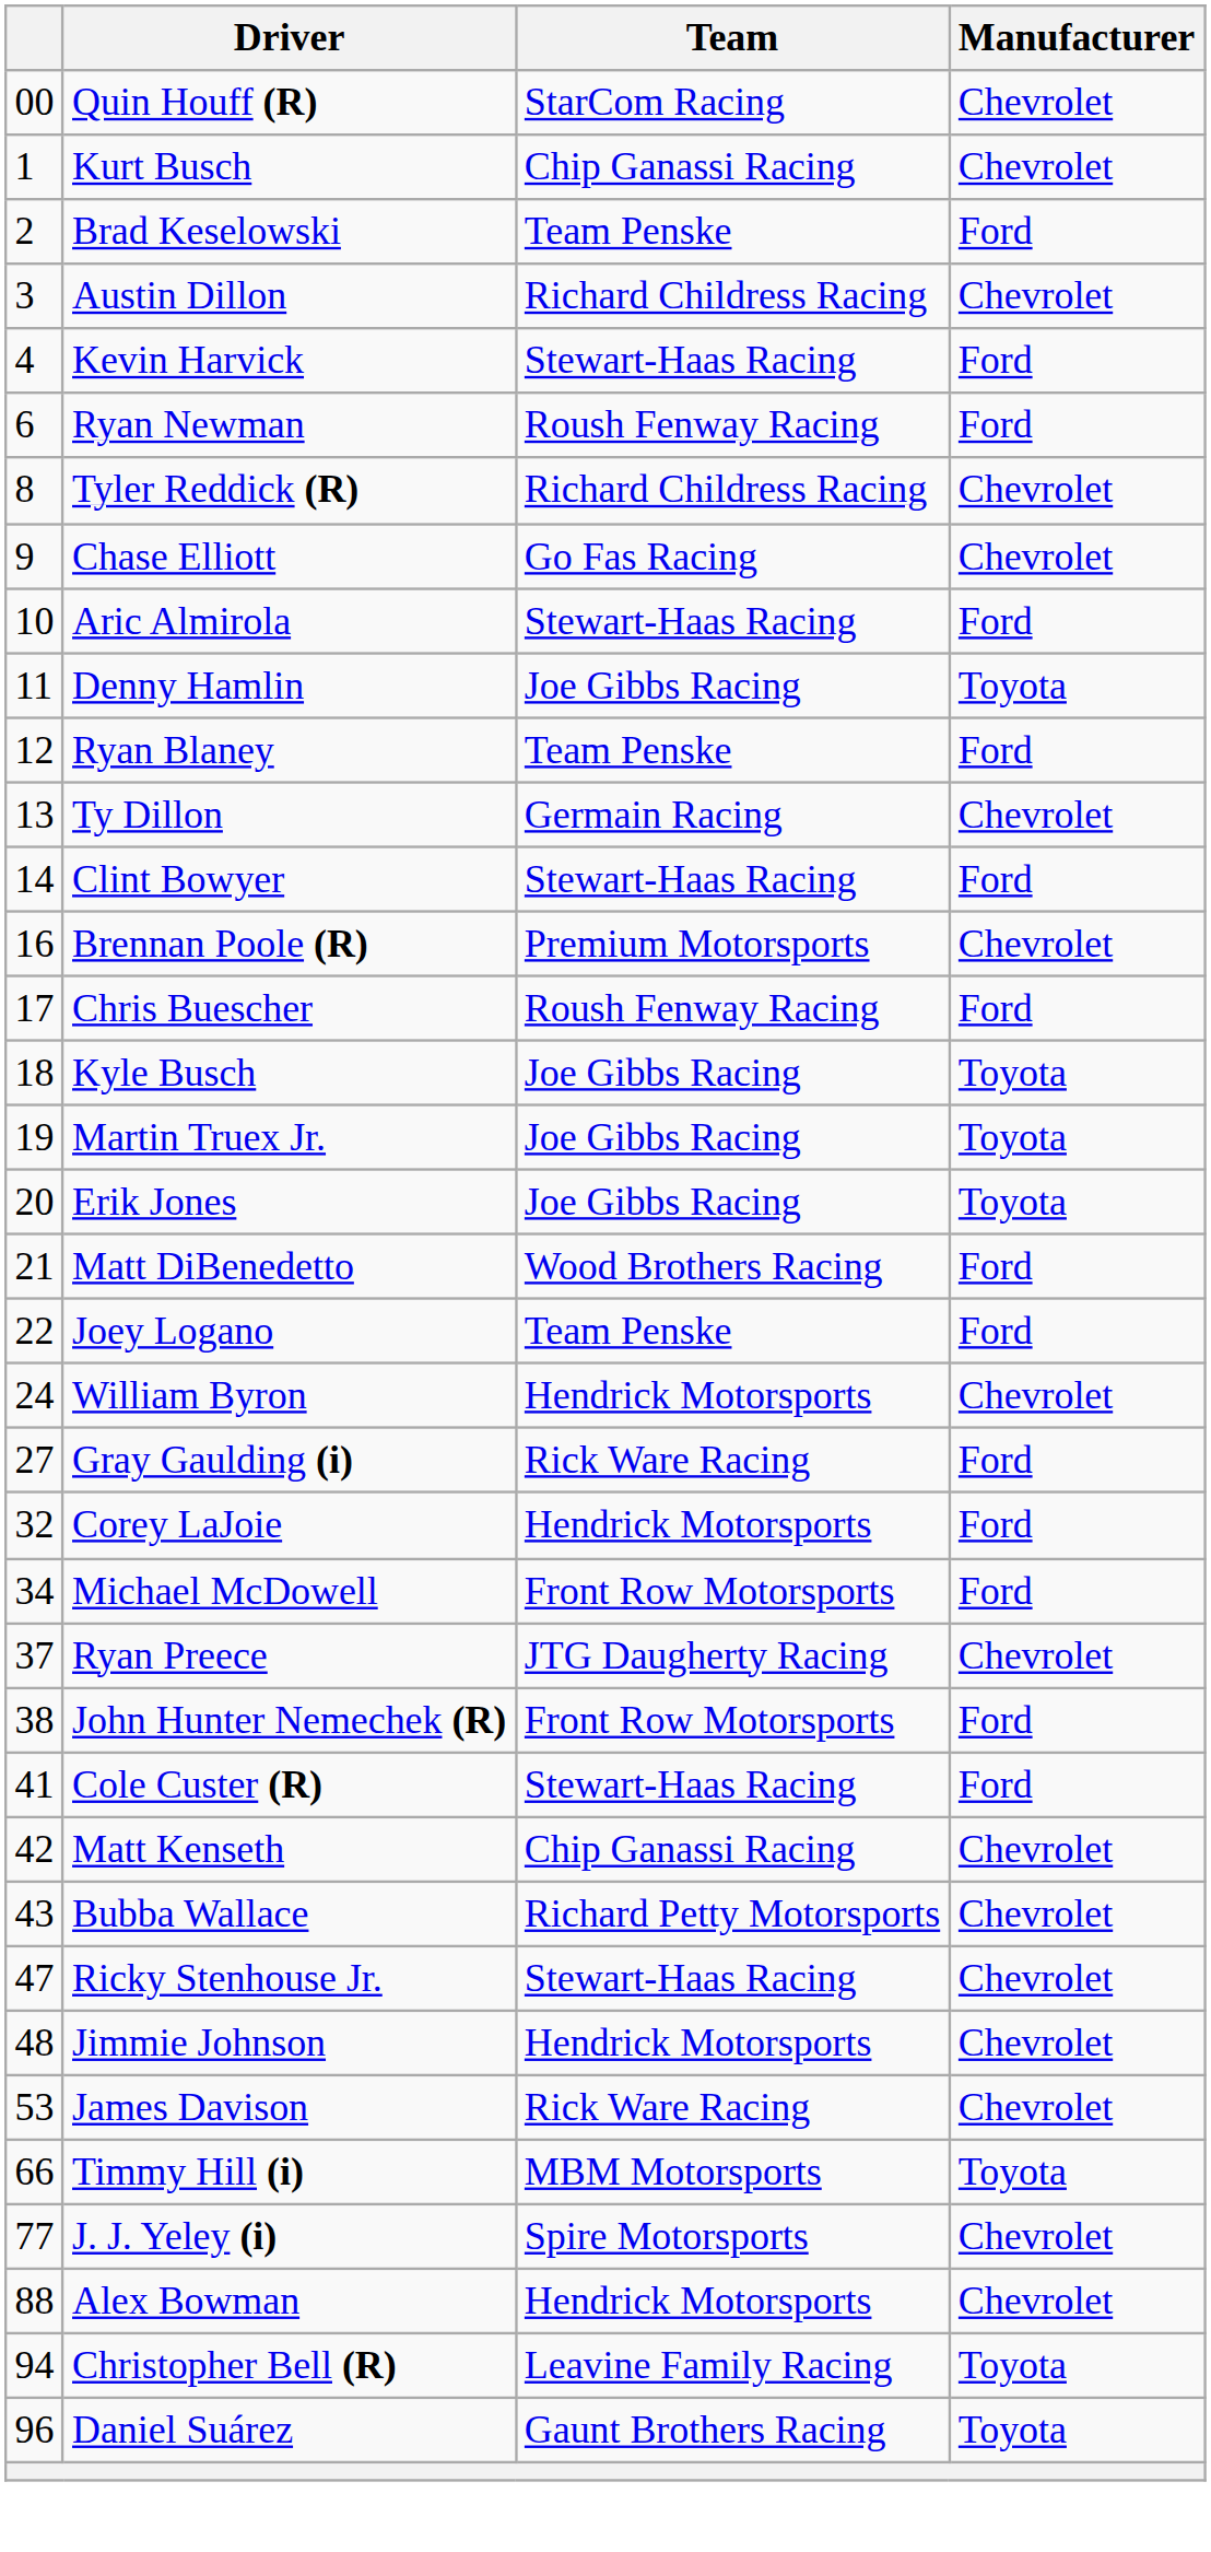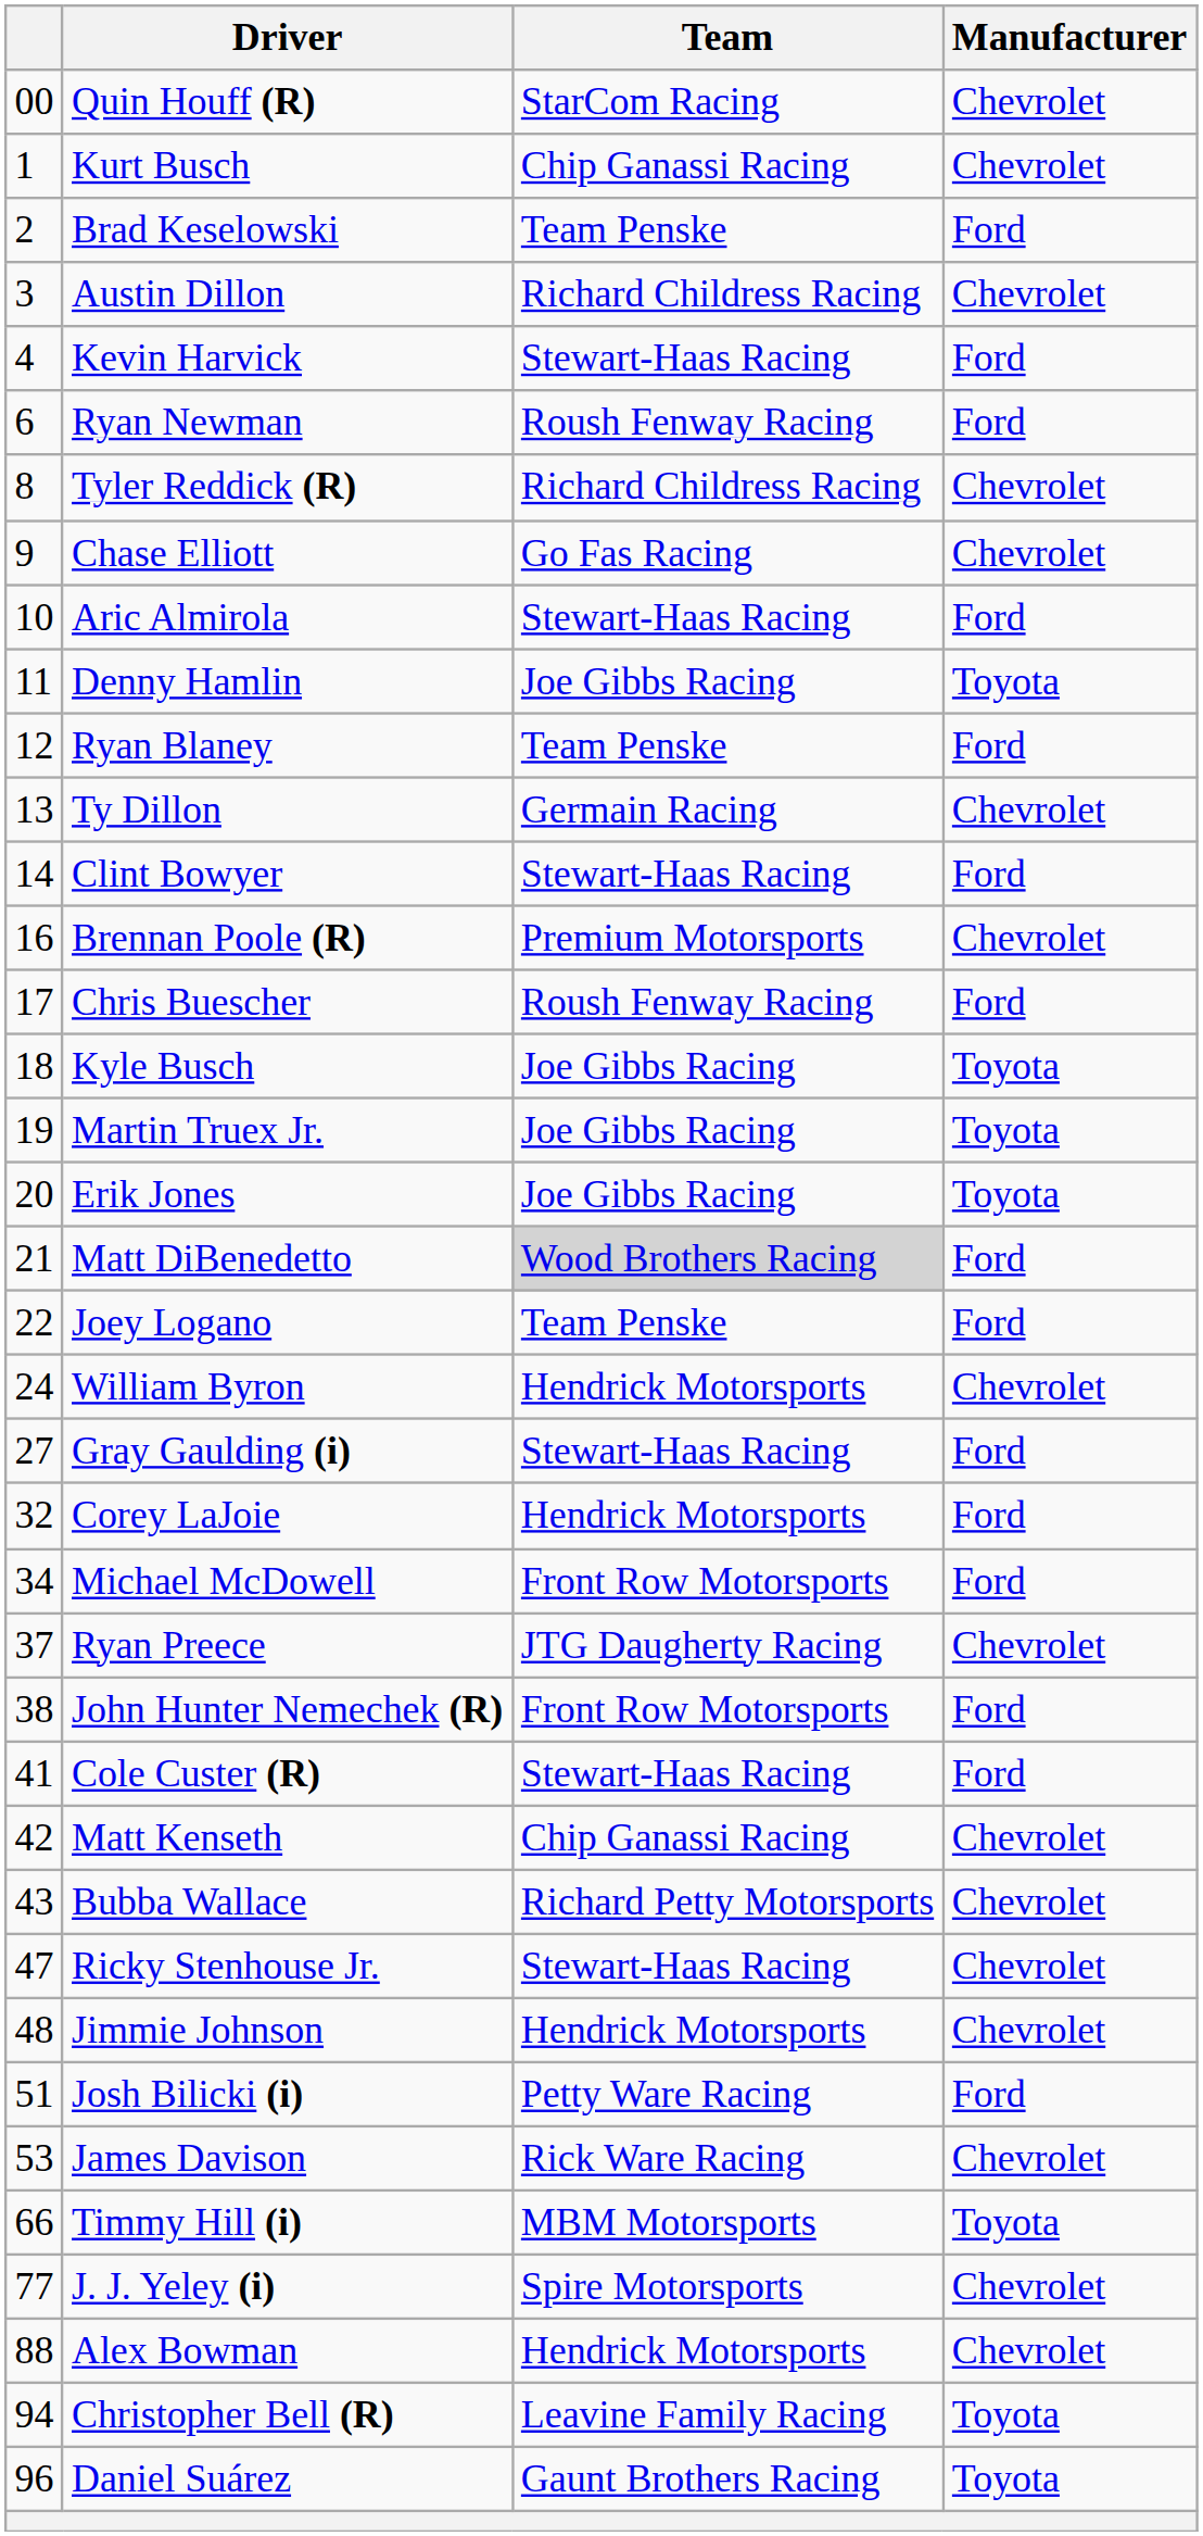 <table class="wikitable" style="font-size:95%">
 <tr>
 <th></th>
 <th>Driver</th>
 <th>Team</th>
 <th>Manufacturer</th>
 </tr>
 <tr>
 <td>00</td>
 <td><a href='#'>Quin Houff</a> <strong>(R)</strong></td>
 <td><a href='#'>StarCom Racing</a></td>
 <td><a href='#'>Chevrolet</a></td>
 </tr>
 <tr>
 <td>1</td>
 <td><a href='#'>Kurt Busch</a></td>
 <td><a href='#'>Chip Ganassi Racing</a></td>
 <td><a href='#'>Chevrolet</a></td>
 </tr>
 <tr>
 <td>2</td>
 <td><a href='#'>Brad Keselowski</a></td>
 <td><a href='#'>Team Penske</a></td>
 <td><a href='#'>Ford</a></td>
 </tr>
 <tr>
 <td>3</td>
 <td><a href='#'>Austin Dillon</a></td>
 <td><a href='#'>Richard Childress Racing</a></td>
 <td><a href='#'>Chevrolet</a></td>
 </tr>
 <tr>
 <td>4</td>
 <td><a href='#'>Kevin Harvick</a></td>
 <td><a href='#'>Stewart-Haas Racing</a></td>
 <td><a href='#'>Ford</a></td>
 </tr>
 <tr>
 <td>6</td>
 <td><a href='#'>Ryan Newman</a></td>
 <td><a href='#'>Roush Fenway Racing</a></td>
 <td><a href='#'>Ford</a></td>
 </tr>
 <tr>
 <td>8</td>
 <td><a href='#'>Tyler Reddick</a> <strong>(R)</strong></td>
 <td><a href='#'>Richard Childress Racing</a></td>
 <td><a href='#'>Chevrolet</a></td>
 </tr>
 <tr>
 <td>9</td>
 <td><a href='#'>Chase Elliott</a></td>
 <td><a href='#'>Go Fas Racing</a></td>
 <td><a href='#'>Chevrolet</a></td>
 </tr>
 <tr>
 <td>10</td>
 <td><a href='#'>Aric Almirola</a></td>
 <td><a href='#'>Stewart-Haas Racing</a></td>
 <td><a href='#'>Ford</a></td>
 </tr>
 <tr>
 <td>11</td>
 <td><a href='#'>Denny Hamlin</a></td>
 <td><a href='#'>Joe Gibbs Racing</a></td>
 <td><a href='#'>Toyota</a></td>
 </tr>
 <tr>
 <td>12</td>
 <td><a href='#'>Ryan Blaney</a></td>
 <td><a href='#'>Team Penske</a></td>
 <td><a href='#'>Ford</a></td>
 </tr>
 <tr>
 <td>13</td>
 <td><a href='#'>Ty Dillon</a></td>
 <td><a href='#'>Germain Racing</a></td>
 <td><a href='#'>Chevrolet</a></td>
 </tr>
 <tr>
 <td>14</td>
 <td><a href='#'>Clint Bowyer</a></td>
 <td><a href='#'>Stewart-Haas Racing</a></td>
 <td><a href='#'>Ford</a></td>
 </tr>
 <tr>
 <td>16</td>
 <td><a href='#'>Brennan Poole</a> <strong>(R)</strong></td>
 <td><a href='#'>Premium Motorsports</a></td>
 <td><a href='#'>Chevrolet</a></td>
 </tr>
 <tr>
 <td>17</td>
 <td><a href='#'>Chris Buescher</a></td>
 <td><a href='#'>Roush Fenway Racing</a></td>
 <td><a href='#'>Ford</a></td>
 </tr>
 <tr>
 <td>18</td>
 <td><a href='#'>Kyle Busch</a></td>
 <td><a href='#'>Joe Gibbs Racing</a></td>
 <td><a href='#'>Toyota</a></td>
 </tr>
 <tr>
 <td>19</td>
 <td><a href='#'>Martin Truex Jr.</a></td>
 <td><a href='#'>Joe Gibbs Racing</a></td>
 <td><a href='#'>Toyota</a></td>
 </tr>
 <tr>
 <td>20</td>
 <td><a href='#'>Erik Jones</a></td>
 <td><a href='#'>Joe Gibbs Racing</a></td>
 <td><a href='#'>Toyota</a></td>
 </tr>
 <tr>
 <td>21</td>
 <td><a href='#'>Matt DiBenedetto</a></td>
-<td><a href='#'>Wood Brothers Racing</a></td>
+<td style="background: lightgrey;"><a href='#'>Wood Brothers Racing</a></td>
 <td><a href='#'>Ford</a></td>
 </tr>
 <tr>
 <td>22</td>
 <td><a href='#'>Joey Logano</a></td>
 <td><a href='#'>Team Penske</a></td>
 <td><a href='#'>Ford</a></td>
 </tr>
 <tr>
 <td>24</td>
 <td><a href='#'>William Byron</a></td>
 <td><a href='#'>Hendrick Motorsports</a></td>
 <td><a href='#'>Chevrolet</a></td>
 </tr>
 <tr>
 <td>27</td>
 <td><a href='#'>Gray Gaulding</a> <strong>(i)</strong></td>
-<td><a href='#'>Rick Ware Racing</a></td>
+<td><a href='#'>Stewart-Haas Racing</a></td>
 <td><a href='#'>Ford</a></td>
 </tr>
 <tr>
 <td>32</td>
 <td><a href='#'>Corey LaJoie</a></td>
 <td><a href='#'>Hendrick Motorsports</a></td>
 <td><a href='#'>Ford</a></td>
 </tr>
 <tr>
 <td>34</td>
 <td><a href='#'>Michael McDowell</a></td>
 <td><a href='#'>Front Row Motorsports</a></td>
 <td><a href='#'>Ford</a></td>
 </tr>
 <tr>
 <td>37</td>
 <td><a href='#'>Ryan Preece</a></td>
 <td><a href='#'>JTG Daugherty Racing</a></td>
 <td><a href='#'>Chevrolet</a></td>
 </tr>
 <tr>
 <td>38</td>
 <td><a href='#'>John Hunter Nemechek</a> <strong>(R)</strong></td>
 <td><a href='#'>Front Row Motorsports</a></td>
 <td><a href='#'>Ford</a></td>
 </tr>
 <tr>
 <td>41</td>
 <td><a href='#'>Cole Custer</a> <strong>(R)</strong></td>
 <td><a href='#'>Stewart-Haas Racing</a></td>
 <td><a href='#'>Ford</a></td>
 </tr>
 <tr>
 <td>42</td>
 <td><a href='#'>Matt Kenseth</a></td>
 <td><a href='#'>Chip Ganassi Racing</a></td>
 <td><a href='#'>Chevrolet</a></td>
 </tr>
 <tr>
 <td>43</td>
 <td><a href='#'>Bubba Wallace</a></td>
 <td><a href='#'>Richard Petty Motorsports</a></td>
 <td><a href='#'>Chevrolet</a></td>
 </tr>
 <tr>
 <td>47</td>
 <td><a href='#'>Ricky Stenhouse Jr.</a></td>
 <td><a href='#'>Stewart-Haas Racing</a></td>
 <td><a href='#'>Chevrolet</a></td>
 </tr>
 <tr>
 <td>48</td>
 <td><a href='#'>Jimmie Johnson</a></td>
 <td><a href='#'>Hendrick Motorsports</a></td>
 <td><a href='#'>Chevrolet</a></td>
 </tr>
 <tr>
+<td>51</td>
+<td><a href='#'>Josh Bilicki</a> <strong>(i)</strong></td>
+<td><a href='#'>Petty Ware Racing</a></td>
+<td><a href='#'>Ford</a></td>
+</tr>
+<tr>
 <td>53</td>
 <td><a href='#'>James Davison</a></td>
 <td><a href='#'>Rick Ware Racing</a></td>
 <td><a href='#'>Chevrolet</a></td>
 </tr>
 <tr>
 <td>66</td>
 <td><a href='#'>Timmy Hill</a> <strong>(i)</strong></td>
 <td><a href='#'>MBM Motorsports</a></td>
 <td><a href='#'>Toyota</a></td>
 </tr>
 <tr>
 <td>77</td>
 <td><a href='#'>J. J. Yeley</a> <strong>(i)</strong></td>
 <td><a href='#'>Spire Motorsports</a></td>
 <td><a href='#'>Chevrolet</a></td>
 </tr>
 <tr>
 <td>88</td>
 <td><a href='#'>Alex Bowman</a></td>
 <td><a href='#'>Hendrick Motorsports</a></td>
 <td><a href='#'>Chevrolet</a></td>
 </tr>
 <tr>
 <td>94</td>
 <td><a href='#'>Christopher Bell</a> <strong>(R)</strong></td>
 <td><a href='#'>Leavine Family Racing</a></td>
 <td><a href='#'>Toyota</a></td>
 </tr>
 <tr>
 <td>96</td>
 <td><a href='#'>Daniel Suárez</a></td>
 <td><a href='#'>Gaunt Brothers Racing</a></td>
 <td><a href='#'>Toyota</a></td>
 </tr>
 <tr>
 <th colspan="4"></th>
 </tr>
 </table>
